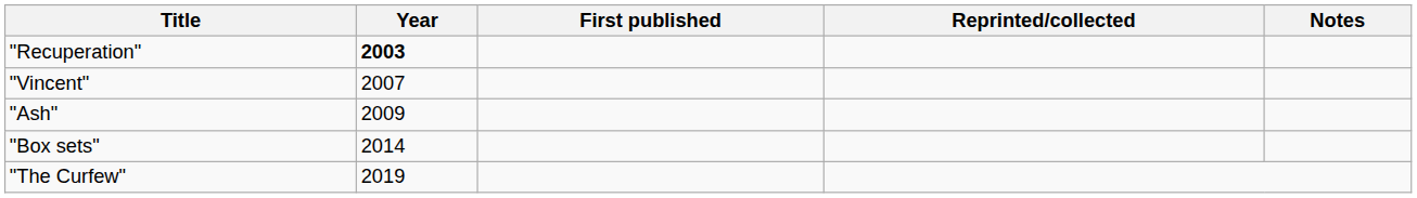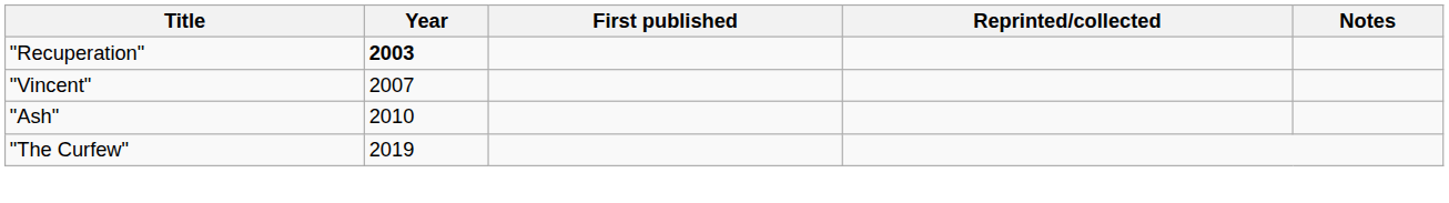 <table class='wikitable sortable' width='90%'>
 <tr>
 <th width=25%>Title</th>
 <th>Year</th>
 <th>First published</th>
 <th>Reprinted/collected</th>
 <th>Notes</th>
 </tr>
 <tr>
 <td>"Recuperation"</td>
 <td><strong>2003</strong></td>
 <td></td>
 <td></td>
 <td></td>
 </tr>
 <tr>
 <td>"Vincent"</td>
 <td>2007</td>
 <td></td>
 <td></td>
 <td></td>
 </tr>
 <tr>
 <td>"Ash"</td>
-<td>2009</td>
-<td></td>
-<td></td>
-<td></td>
-</tr>
-<tr>
-<td>"Box sets"</td>
-<td>2014</td>
+<td>2010</td>
 <td></td>
 <td></td>
 <td></td>
 </tr>
 <tr>
 <td>"The Curfew"</td>
 <td>2019</td>
 <td></td>
 </tr>
 </table>
